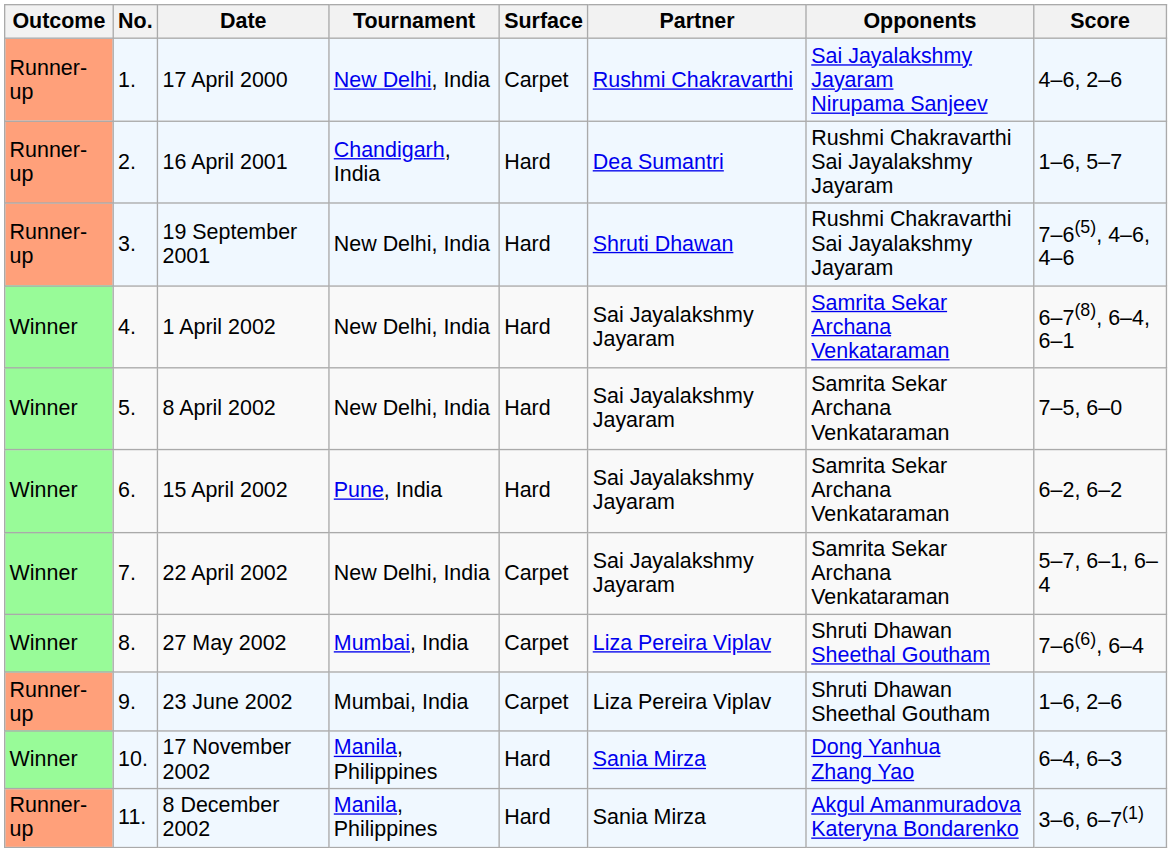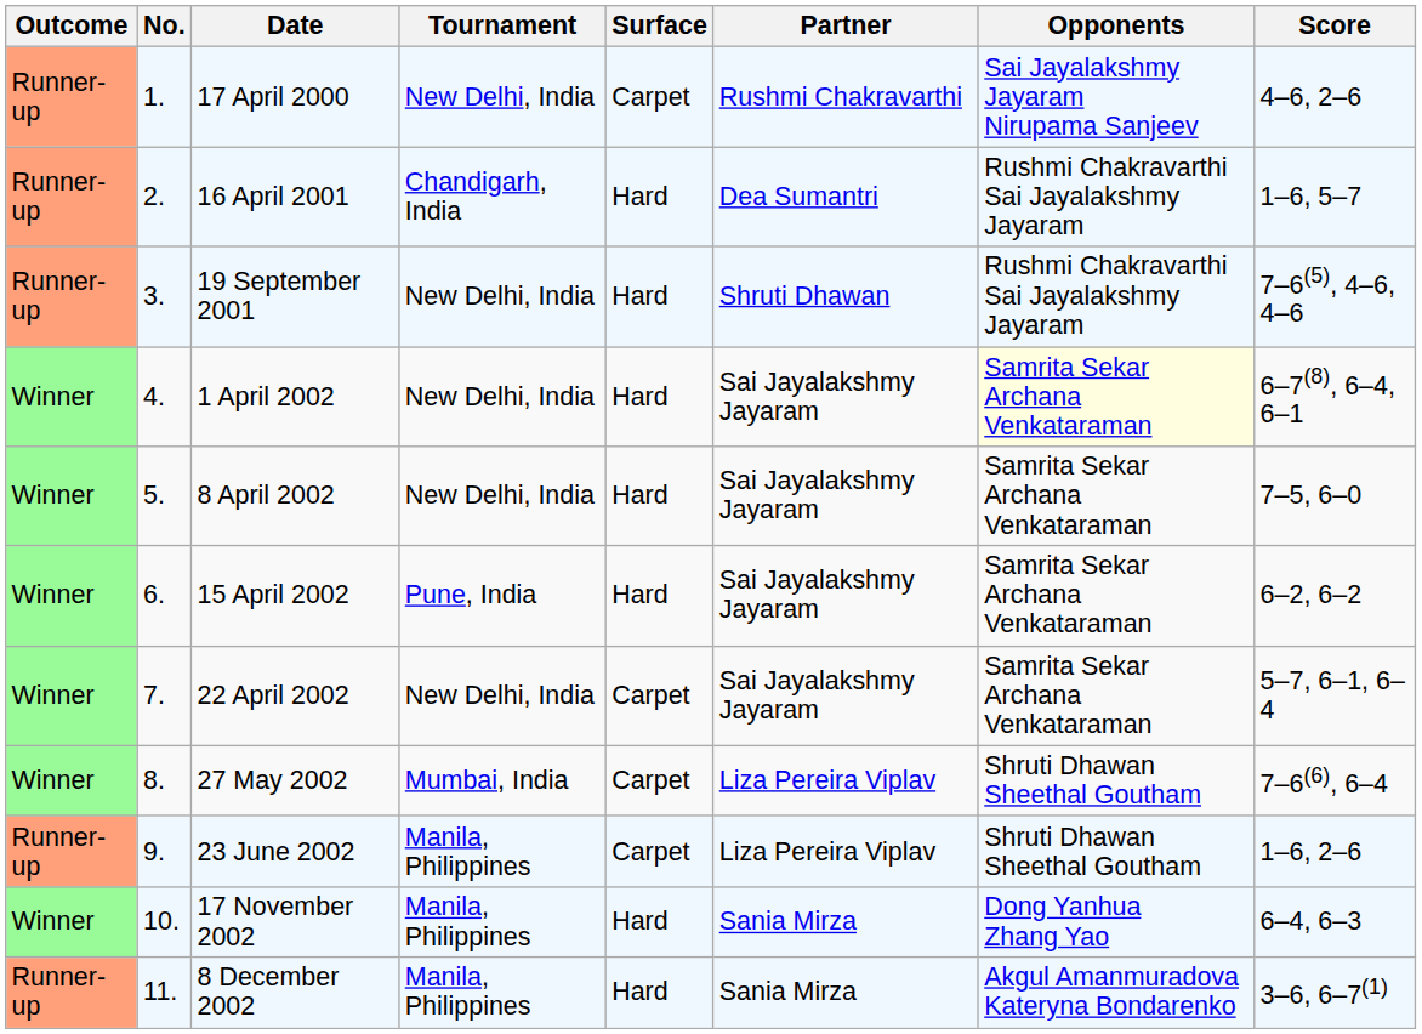 <table class="sortable wikitable">
 <tr>
 <th>Outcome</th>
 <th>No.</th>
 <th>Date</th>
 <th>Tournament</th>
 <th>Surface</th>
 <th>Partner</th>
 <th>Opponents</th>
 <th class="unsortable">Score</th>
 </tr>
 <tr style="background:#f0f8ff;">
 <td bgcolor="FFA07A">Runner-up</td>
 <td>1.</td>
 <td>17 April 2000</td>
 <td><a href='#'>New Delhi</a>, India</td>
 <td>Carpet</td>
 <td> <a href='#'>Rushmi Chakravarthi</a></td>
 <td> <a href='#'>Sai Jayalakshmy Jayaram</a> <br>  <a href='#'>Nirupama Sanjeev</a></td>
 <td>4–6, 2–6</td>
 </tr>
 <tr style="background:#f0f8ff;">
 <td bgcolor="FFA07A">Runner-up</td>
 <td>2.</td>
 <td>16 April 2001</td>
 <td><a href='#'>Chandigarh</a>, India</td>
 <td>Hard</td>
 <td> <a href='#'>Dea Sumantri</a></td>
 <td> Rushmi Chakravarthi <br>  Sai Jayalakshmy Jayaram</td>
 <td>1–6, 5–7</td>
 </tr>
 <tr style="background:#f0f8ff;">
 <td bgcolor="FFA07A">Runner-up</td>
 <td>3.</td>
 <td>19 September 2001</td>
 <td>New Delhi, India</td>
 <td>Hard</td>
 <td> <a href='#'>Shruti Dhawan</a></td>
 <td> Rushmi Chakravarthi <br>  Sai Jayalakshmy Jayaram</td>
 <td>7–6<sup>(5)</sup>, 4–6, 4–6</td>
 </tr>
 <tr>
 <td style="background:#98fb98;">Winner</td>
 <td>4.</td>
 <td>1 April 2002</td>
 <td>New Delhi, India</td>
 <td>Hard</td>
 <td> Sai Jayalakshmy Jayaram</td>
-<td> <a href='#'>Samrita Sekar</a> <br>  <a href='#'>Archana Venkataraman</a></td>
+<td style="background: lightyellow;"> <a href='#'>Samrita Sekar</a> <br>  <a href='#'>Archana Venkataraman</a></td>
 <td>6–7<sup>(8)</sup>, 6–4, 6–1</td>
 </tr>
 <tr>
 <td style="background:#98fb98;">Winner</td>
 <td>5.</td>
 <td>8 April 2002</td>
 <td>New Delhi, India</td>
 <td>Hard</td>
 <td> Sai Jayalakshmy Jayaram</td>
 <td> Samrita Sekar <br>  Archana Venkataraman</td>
 <td>7–5, 6–0</td>
 </tr>
 <tr>
 <td style="background:#98fb98;">Winner</td>
 <td>6.</td>
 <td>15 April 2002</td>
 <td><a href='#'>Pune</a>, India</td>
 <td>Hard</td>
 <td> Sai Jayalakshmy Jayaram</td>
 <td> Samrita Sekar <br>  Archana Venkataraman</td>
 <td>6–2, 6–2</td>
 </tr>
 <tr>
 <td style="background:#98fb98;">Winner</td>
 <td>7.</td>
 <td>22 April 2002</td>
 <td>New Delhi, India</td>
 <td>Carpet</td>
 <td> Sai Jayalakshmy Jayaram</td>
 <td> Samrita Sekar <br>  Archana Venkataraman</td>
 <td>5–7, 6–1, 6–4</td>
 </tr>
 <tr>
 <td style="background:#98fb98;">Winner</td>
 <td>8.</td>
 <td>27 May 2002</td>
 <td><a href='#'>Mumbai</a>, India</td>
 <td>Carpet</td>
 <td> <a href='#'>Liza Pereira Viplav</a></td>
 <td> Shruti Dhawan <br>  <a href='#'>Sheethal Goutham</a></td>
 <td>7–6<sup>(6)</sup>, 6–4</td>
 </tr>
 <tr style="background:#f0f8ff;">
 <td bgcolor="FFA07A">Runner-up</td>
 <td>9.</td>
 <td>23 June 2002</td>
-<td>Mumbai, India</td>
+<td><a href='#'>Manila</a>, Philippines</td>
 <td>Carpet</td>
 <td> Liza Pereira Viplav</td>
 <td> Shruti Dhawan <br>  Sheethal Goutham</td>
 <td>1–6, 2–6</td>
 </tr>
 <tr bgcolor="#f0f8ff">
 <td bgcolor="98FB98">Winner</td>
 <td>10.</td>
 <td>17 November 2002</td>
 <td><a href='#'>Manila</a>, Philippines</td>
 <td>Hard</td>
 <td> <a href='#'>Sania Mirza</a></td>
 <td> <a href='#'>Dong Yanhua</a> <br>  <a href='#'>Zhang Yao</a></td>
 <td>6–4, 6–3</td>
 </tr>
 <tr bgcolor="#f0f8ff">
 <td bgcolor="FFA07A">Runner-up</td>
 <td>11.</td>
 <td>8 December 2002</td>
 <td><a href='#'>Manila</a>, Philippines</td>
 <td>Hard</td>
 <td> Sania Mirza</td>
 <td> <a href='#'>Akgul Amanmuradova</a> <br>  <a href='#'>Kateryna Bondarenko</a></td>
 <td>3–6, 6–7<sup>(1)</sup></td>
 </tr>
 </table>
